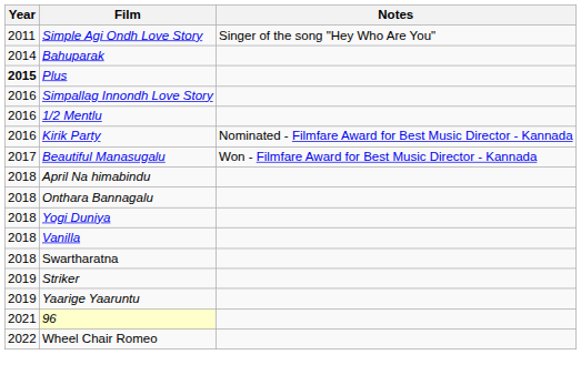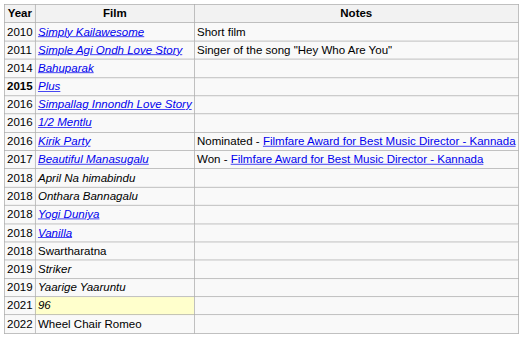 <table class="wikitable sortable">
 <tr>
 <th>Year</th>
 <th>Film</th>
 <th>Notes</th>
+</tr>
+<tr>
+<td>2010</td>
+<td><em><a href='#'>Simply Kailawesome</a></em></td>
+<td>Short film</td>
 </tr>
 <tr>
 <td>2011</td>
 <td><em><a href='#'>Simple Agi Ondh Love Story</a></em></td>
 <td>Singer of the song "Hey Who Are You"</td>
 </tr>
 <tr>
 <td>2014</td>
 <td><em><a href='#'>Bahuparak</a></em></td>
 <td></td>
 </tr>
 <tr>
 <td><strong>2015</strong></td>
 <td><em><a href='#'>Plus</a></em></td>
 <td></td>
 </tr>
 <tr>
 <td>2016</td>
 <td><em><a href='#'>Simpallag Innondh Love Story</a></em></td>
 <td></td>
 </tr>
 <tr>
 <td>2016</td>
 <td><em><a href='#'>1/2 Mentlu</a></em></td>
 <td></td>
 </tr>
 <tr>
 <td>2016</td>
 <td><em><a href='#'>Kirik Party</a></em></td>
 <td>Nominated - <a href='#'>Filmfare Award for Best Music Director - Kannada</a></td>
 </tr>
 <tr>
 <td>2017</td>
 <td><em><a href='#'>Beautiful Manasugalu</a> </em></td>
 <td>Won - <a href='#'>Filmfare Award for Best Music Director - Kannada</a></td>
 </tr>
 <tr>
 <td>2018</td>
 <td><em>April Na himabindu</em></td>
 <td></td>
 </tr>
 <tr>
 <td>2018</td>
 <td><em>Onthara Bannagalu</em></td>
 <td></td>
 </tr>
 <tr>
 <td>2018</td>
 <td><em><a href='#'>Yogi Duniya</a></em></td>
 <td></td>
 </tr>
 <tr>
 <td>2018</td>
 <td><em><a href='#'>Vanilla</a></em></td>
 <td></td>
 </tr>
 <tr>
 <td>2018</td>
 <td>Swartharatna</td>
 <td></td>
 </tr>
 <tr>
 <td>2019</td>
 <td><em>Striker</em></td>
 <td></td>
 </tr>
 <tr>
 <td>2019</td>
 <td><em>Yaarige Yaaruntu</em></td>
 <td></td>
 </tr>
 <tr>
 <td>2021</td>
 <td style="background:#FFFFCC;"><em>96</em></td>
 <td></td>
 </tr>
 <tr>
 <td>2022</td>
 <td>Wheel Chair Romeo</td>
 <td></td>
 </tr>
 </table>
